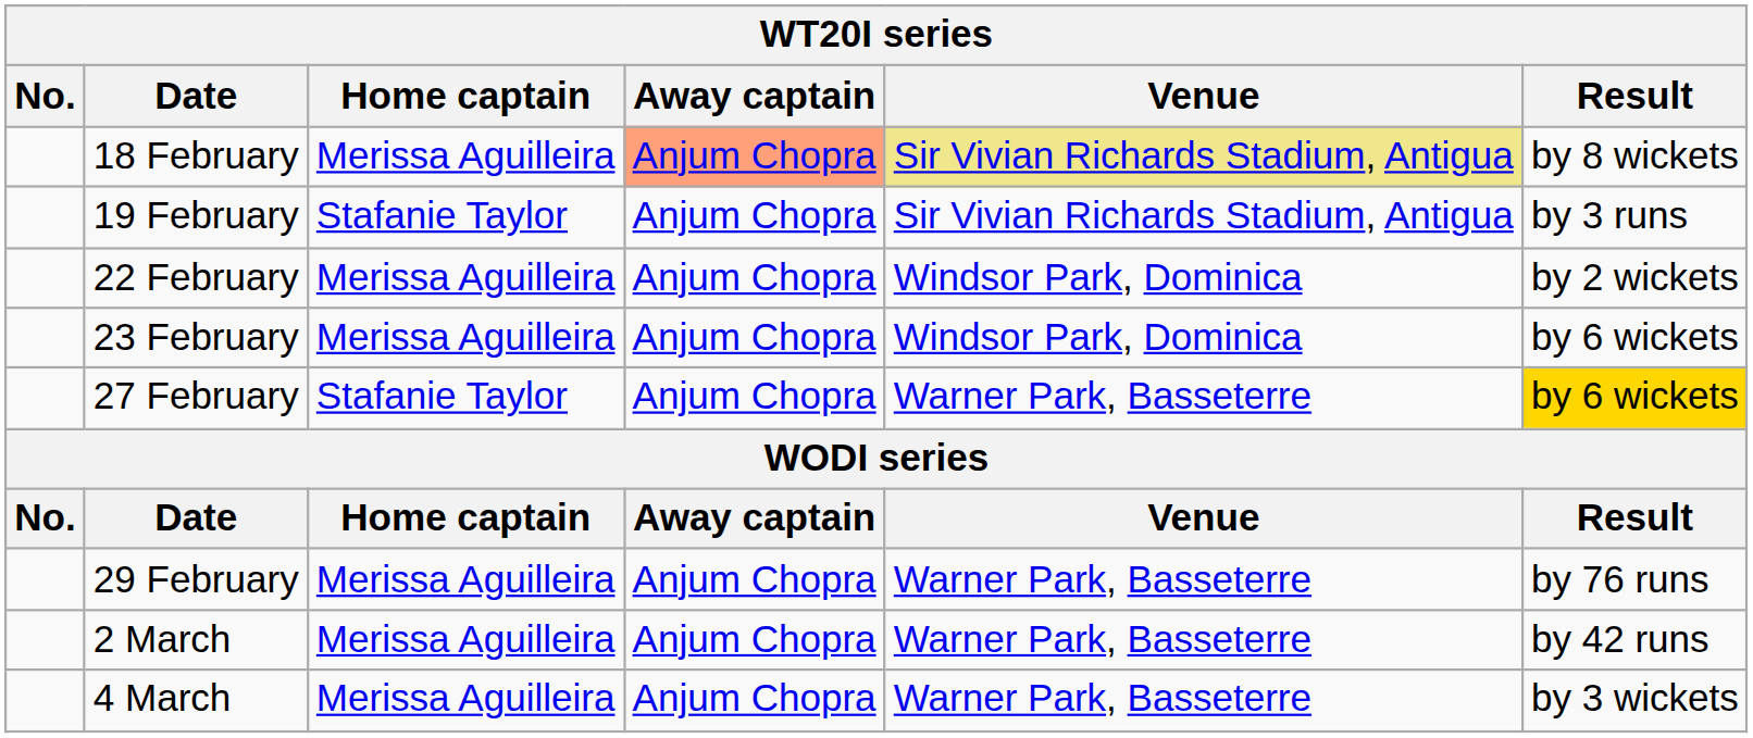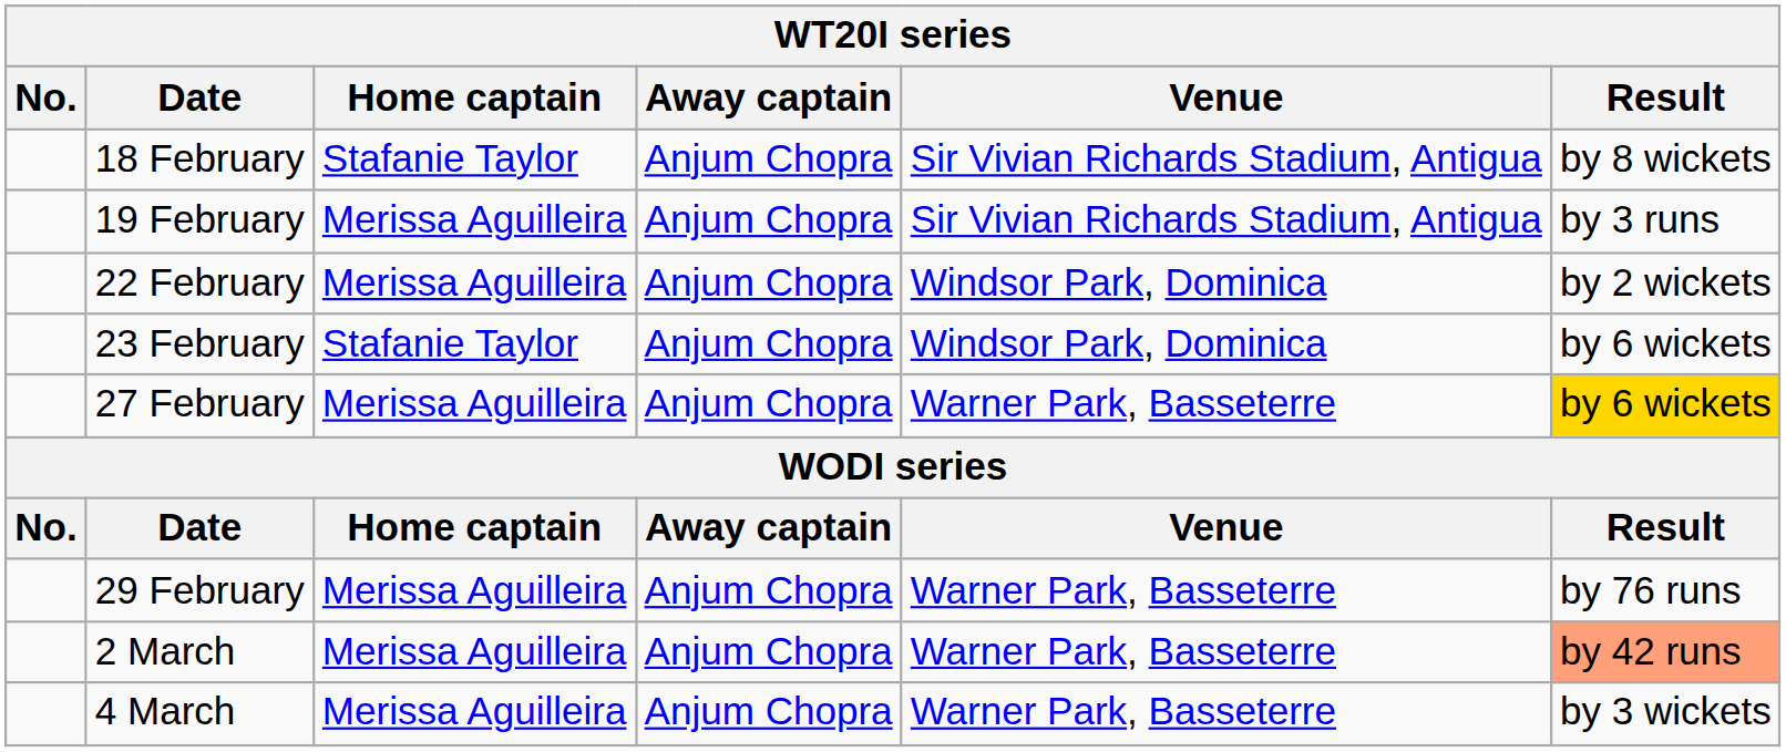 <table class="wikitable">
 <tr>
 <th colspan="9">WT20I series</th>
 </tr>
 <tr>
 <th>No.</th>
 <th>Date</th>
 <th>Home captain</th>
 <th>Away captain</th>
 <th>Venue</th>
 <th>Result</th>
 </tr>
 <tr>
 <td></td>
 <td>18 February</td>
-<td><a href='#'>Merissa Aguilleira</a></td>
-<td style="background: lightsalmon;"><a href='#'>Anjum Chopra</a></td>
-<td style="background: khaki;"><a href='#'>Sir Vivian Richards Stadium</a>, <a href='#'>Antigua</a></td>
+<td><a href='#'>Stafanie Taylor</a></td>
+<td><a href='#'>Anjum Chopra</a></td>
+<td><a href='#'>Sir Vivian Richards Stadium</a>, <a href='#'>Antigua</a></td>
 <td> by 8 wickets</td>
 </tr>
 <tr>
 <td></td>
 <td>19 February</td>
-<td><a href='#'>Stafanie Taylor</a></td>
+<td><a href='#'>Merissa Aguilleira</a></td>
 <td><a href='#'>Anjum Chopra</a></td>
 <td><a href='#'>Sir Vivian Richards Stadium</a>, <a href='#'>Antigua</a></td>
 <td> by 3 runs</td>
 </tr>
 <tr>
 <td></td>
 <td>22 February</td>
 <td><a href='#'>Merissa Aguilleira</a></td>
 <td><a href='#'>Anjum Chopra</a></td>
 <td><a href='#'>Windsor Park</a>, <a href='#'>Dominica</a></td>
 <td> by 2 wickets</td>
 </tr>
 <tr>
 <td></td>
 <td>23 February</td>
-<td><a href='#'>Merissa Aguilleira</a></td>
+<td><a href='#'>Stafanie Taylor</a></td>
 <td><a href='#'>Anjum Chopra</a></td>
 <td><a href='#'>Windsor Park</a>, <a href='#'>Dominica</a></td>
 <td> by 6 wickets</td>
 </tr>
 <tr>
 <td></td>
 <td>27 February</td>
-<td><a href='#'>Stafanie Taylor</a></td>
+<td><a href='#'>Merissa Aguilleira</a></td>
 <td><a href='#'>Anjum Chopra</a></td>
 <td><a href='#'>Warner Park</a>, <a href='#'>Basseterre</a></td>
 <td style="background: gold;"> by 6 wickets</td>
 </tr>
 <tr>
 <th colspan="9">WODI series</th>
 </tr>
 <tr>
 <th>No.</th>
 <th>Date</th>
 <th>Home captain</th>
 <th>Away captain</th>
 <th>Venue</th>
 <th>Result</th>
 </tr>
 <tr>
 <td></td>
 <td>29 February</td>
 <td><a href='#'>Merissa Aguilleira</a></td>
 <td><a href='#'>Anjum Chopra</a></td>
 <td><a href='#'>Warner Park</a>, <a href='#'>Basseterre</a></td>
 <td> by 76 runs</td>
 </tr>
 <tr>
 <td></td>
 <td>2 March</td>
 <td><a href='#'>Merissa Aguilleira</a></td>
 <td><a href='#'>Anjum Chopra</a></td>
 <td><a href='#'>Warner Park</a>, <a href='#'>Basseterre</a></td>
-<td> by 42 runs</td>
+<td style="background: lightsalmon;"> by 42 runs</td>
 </tr>
 <tr>
 <td></td>
 <td>4 March</td>
 <td><a href='#'>Merissa Aguilleira</a></td>
 <td><a href='#'>Anjum Chopra</a></td>
 <td><a href='#'>Warner Park</a>, <a href='#'>Basseterre</a></td>
 <td> by 3 wickets</td>
 </tr>
 </table>
